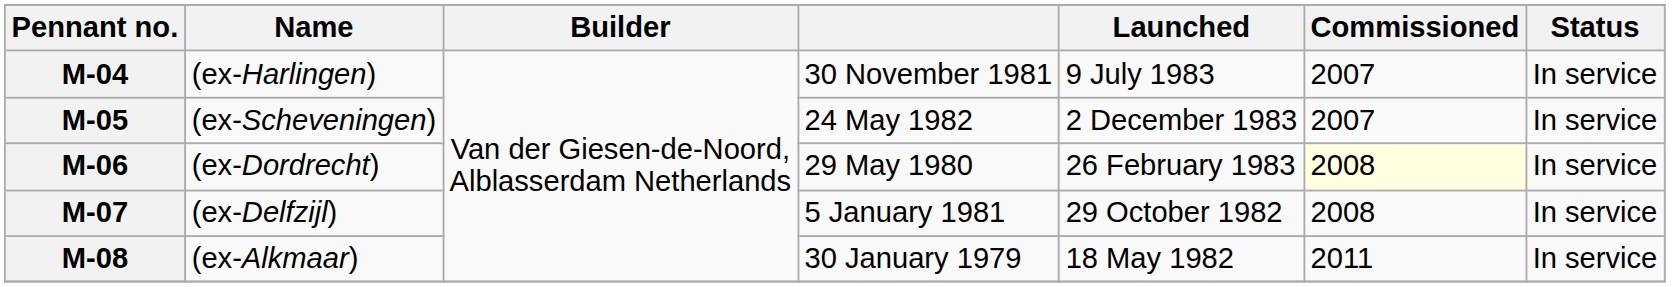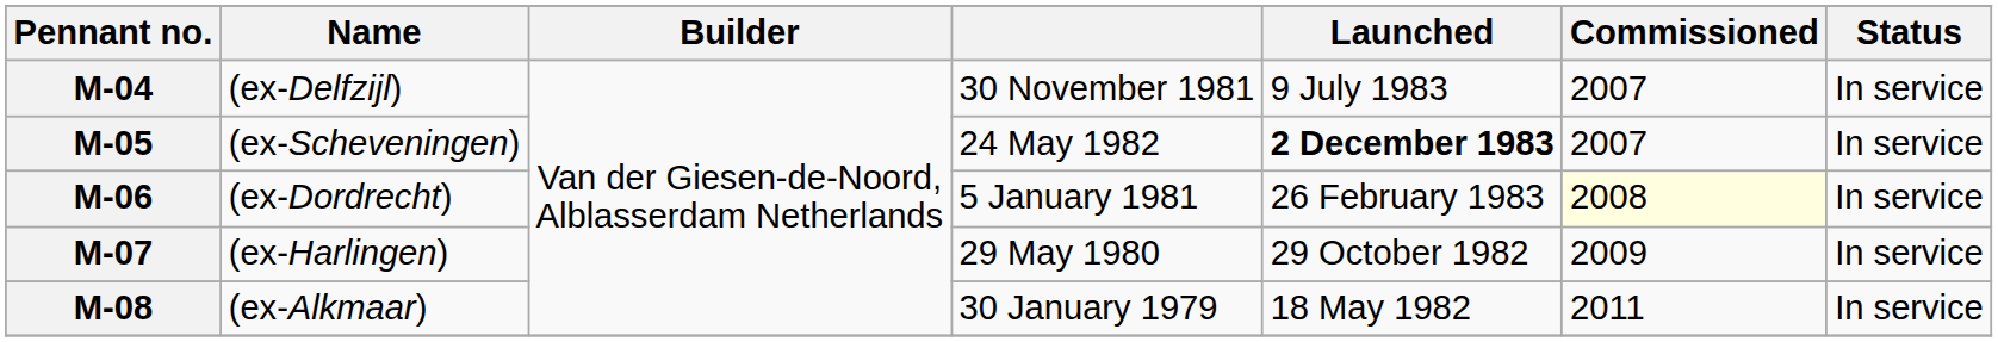 <table class="wikitable plainrowheaders">
 <tr>
 </tr>
 <tr>
 <th scope="col">Pennant no.</th>
 <th scope="col">Name</th>
 <th scope="col">Builder</th>
 <th scope="col"></th>
 <th scope="col">Launched</th>
 <th scope="col">Commissioned</th>
 <th scope="col">Status</th>
 </tr>
 <tr>
 <th scope="row">M-04</th>
-<td> (ex-<em>Harlingen</em>)</td>
+<td> (ex-<em>Delfzijl</em>)</td>
 <td rowspan="5" align="center">Van der Giesen-de-Noord,<br>Alblasserdam Netherlands</td>
 <td>30 November 1981</td>
 <td>9 July 1983</td>
 <td>2007</td>
 <td>In service</td>
 </tr>
 <tr>
 <th scope="row">M-05</th>
 <td> (ex-<em>Scheveningen</em>)</td>
 <td>24 May 1982</td>
-<td>2 December 1983</td>
+<td><strong>2 December 1983</strong></td>
 <td>2007</td>
 <td>In service</td>
 </tr>
 <tr>
 <th scope="row">M-06</th>
 <td> (ex-<em>Dordrecht</em>)</td>
-<td>29 May 1980</td>
+<td>5 January 1981</td>
 <td>26 February 1983</td>
 <td style="background: lightyellow;">2008</td>
 <td>In service</td>
 </tr>
 <tr>
 <th scope="row">M-07</th>
-<td> (ex-<em>Delfzijl</em>)</td>
-<td>5 January 1981</td>
+<td> (ex-<em>Harlingen</em>)</td>
+<td>29 May 1980</td>
 <td>29 October 1982</td>
-<td>2008</td>
+<td>2009</td>
 <td>In service</td>
 </tr>
 <tr>
 <th scope="row">M-08</th>
 <td> (ex-<em>Alkmaar</em>)</td>
 <td>30 January 1979</td>
 <td>18 May 1982</td>
 <td>2011</td>
 <td>In service</td>
 </tr>
 <tr>
 </tr>
 </table>
